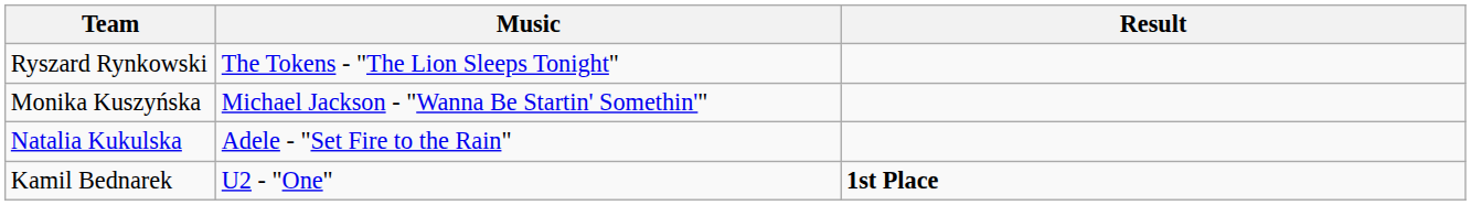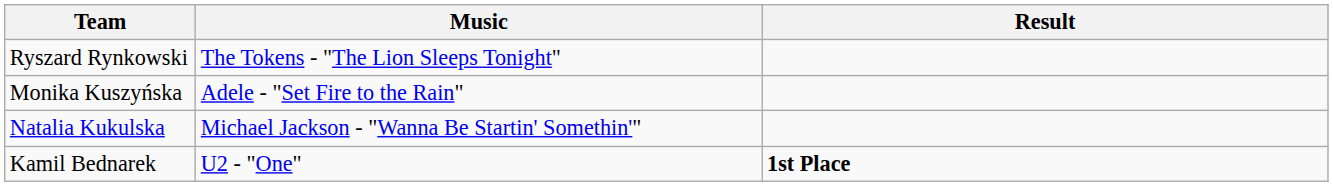 <table class="wikitable">
 <tr>
 <th style="width:130px;">Team</th>
 <th style="width:400px;">Music</th>
 <th style="width:400px;">Result</th>
 </tr>
 <tr>
 <td>Ryszard Rynkowski</td>
 <td><a href='#'>The Tokens</a> - "<a href='#'>The Lion Sleeps Tonight</a>"</td>
 <td></td>
 </tr>
 <tr>
 <td>Monika Kuszyńska</td>
-<td><a href='#'>Michael Jackson</a> - "<a href='#'>Wanna Be Startin' Somethin'</a>"</td>
+<td><a href='#'>Adele</a> - "<a href='#'>Set Fire to the Rain</a>"</td>
 <td></td>
 </tr>
 <tr>
 <td><a href='#'>Natalia Kukulska</a></td>
-<td><a href='#'>Adele</a> - "<a href='#'>Set Fire to the Rain</a>"</td>
+<td><a href='#'>Michael Jackson</a> - "<a href='#'>Wanna Be Startin' Somethin'</a>"</td>
 <td></td>
 </tr>
 <tr>
 <td>Kamil Bednarek</td>
 <td><a href='#'>U2</a> - "<a href='#'>One</a>"</td>
 <td><strong>1st Place</strong></td>
 </tr>
 </table>
